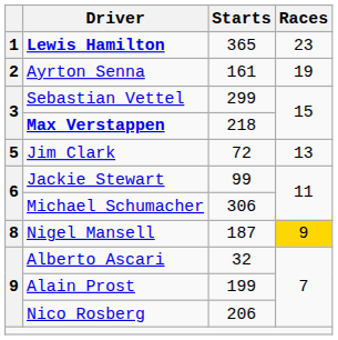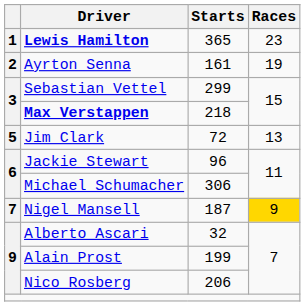 <table class="wikitable" style="text-align:center">
 <tr>
 <th></th>
 <th>Driver</th>
 <th>Starts</th>
 <th>Races</th>
 </tr>
 <tr>
 <th>1</th>
 <td align=left> <strong><a href='#'>Lewis Hamilton</a></strong></td>
 <td>365</td>
 <td>23</td>
 </tr>
 <tr>
 <th>2</th>
 <td align=left> <a href='#'>Ayrton Senna</a></td>
 <td>161</td>
 <td>19</td>
 </tr>
 <tr>
 <th rowspan=2>3</th>
 <td align=left> <a href='#'>Sebastian Vettel</a></td>
 <td>299</td>
 <td rowspan=2>15</td>
 </tr>
 <tr>
 <td align=left> <strong><a href='#'>Max Verstappen</a></strong></td>
 <td>218</td>
 </tr>
 <tr>
 <th>5</th>
 <td align=left> <a href='#'>Jim Clark</a></td>
 <td>72</td>
 <td>13</td>
 </tr>
 <tr>
 <th rowspan=2>6</th>
 <td align=left> <a href='#'>Jackie Stewart</a></td>
-<td>99</td>
+<td>96</td>
 <td rowspan=2>11</td>
 </tr>
 <tr>
 <td align=left> <a href='#'>Michael Schumacher</a></td>
 <td>306</td>
 </tr>
 <tr>
-<th>8</th>
+<th>7</th>
 <td align=left> <a href='#'>Nigel Mansell</a></td>
 <td>187</td>
 <td style="background: gold;">9</td>
 </tr>
 <tr>
 <th rowspan=3>9</th>
 <td align=left> <a href='#'>Alberto Ascari</a></td>
 <td>32</td>
 <td rowspan=3>7</td>
 </tr>
 <tr>
 <td align=left> <a href='#'>Alain Prost</a></td>
 <td>199</td>
 </tr>
 <tr>
 <td align=left> <a href='#'>Nico Rosberg</a></td>
 <td>206</td>
 </tr>
 <tr>
 <td colspan=5></td>
 </tr>
 </table>
